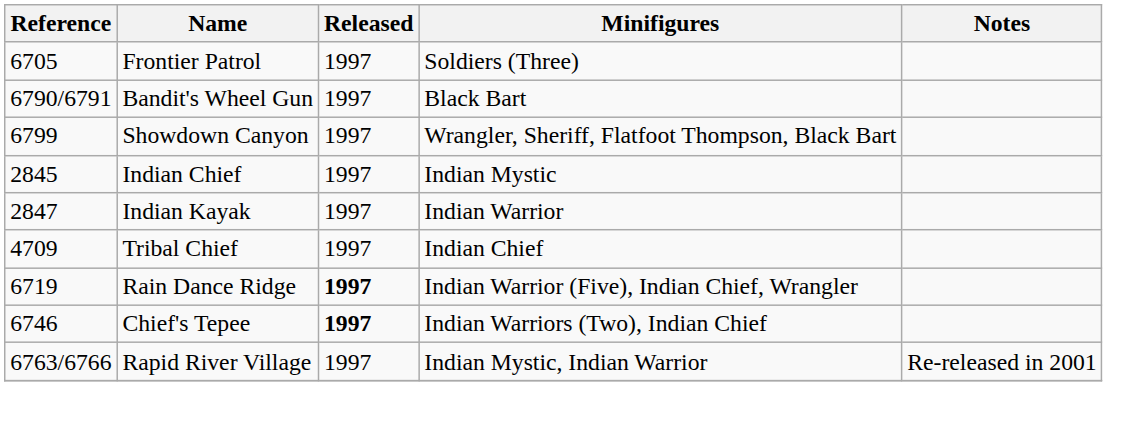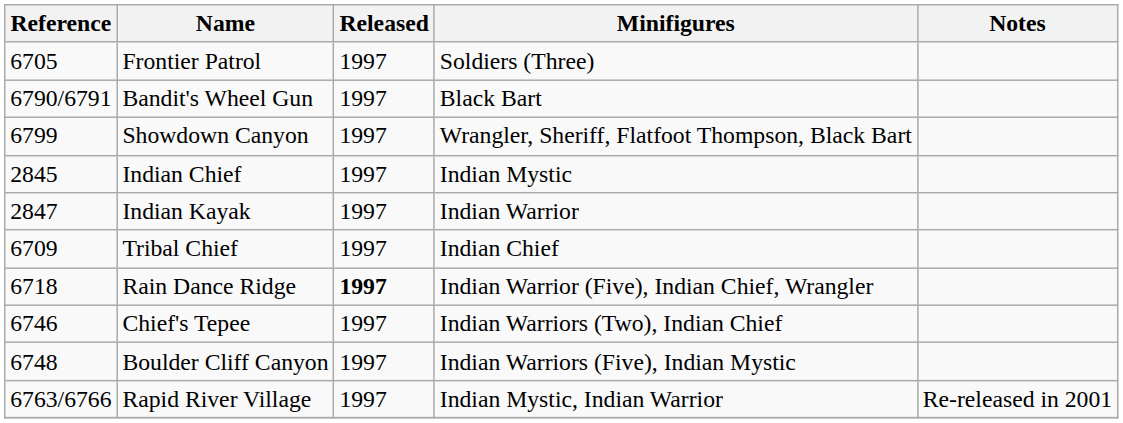 <table class="wikitable">
 <tr>
 <th>Reference</th>
 <th>Name</th>
 <th>Released</th>
 <th>Minifigures</th>
 <th>Notes</th>
 </tr>
 <tr>
 <td>6705</td>
 <td>Frontier Patrol</td>
 <td>1997</td>
 <td>Soldiers (Three)</td>
 <td></td>
 </tr>
 <tr>
 <td>6790/6791</td>
 <td>Bandit's Wheel Gun</td>
 <td>1997</td>
 <td>Black Bart</td>
 <td></td>
 </tr>
 <tr>
 <td>6799</td>
 <td>Showdown Canyon</td>
 <td>1997</td>
 <td>Wrangler, Sheriff, Flatfoot Thompson, Black Bart</td>
 <td></td>
 </tr>
 <tr>
 <td>2845</td>
 <td>Indian Chief</td>
 <td>1997</td>
 <td>Indian Mystic</td>
 <td></td>
 </tr>
 <tr>
 <td>2847</td>
 <td>Indian Kayak</td>
 <td>1997</td>
 <td>Indian Warrior</td>
 <td></td>
 </tr>
 <tr>
-<td>4709</td>
+<td>6709</td>
 <td>Tribal Chief</td>
 <td>1997</td>
 <td>Indian Chief</td>
 <td></td>
 </tr>
 <tr>
-<td>6719</td>
+<td>6718</td>
 <td>Rain Dance Ridge</td>
 <td><strong>1997</strong></td>
 <td>Indian Warrior (Five), Indian Chief, Wrangler</td>
 <td></td>
 </tr>
 <tr>
 <td>6746</td>
 <td>Chief's Tepee</td>
-<td><strong>1997</strong></td>
+<td>1997</td>
 <td>Indian Warriors (Two), Indian Chief</td>
+<td></td>
+</tr>
+<tr>
+<td>6748</td>
+<td>Boulder Cliff Canyon</td>
+<td>1997</td>
+<td>Indian Warriors (Five), Indian Mystic</td>
 <td></td>
 </tr>
 <tr>
 <td>6763/6766</td>
 <td>Rapid River Village</td>
 <td>1997</td>
 <td>Indian Mystic, Indian Warrior</td>
 <td>Re-released in 2001</td>
 </tr>
 <tr>
 </tr>
 </table>
